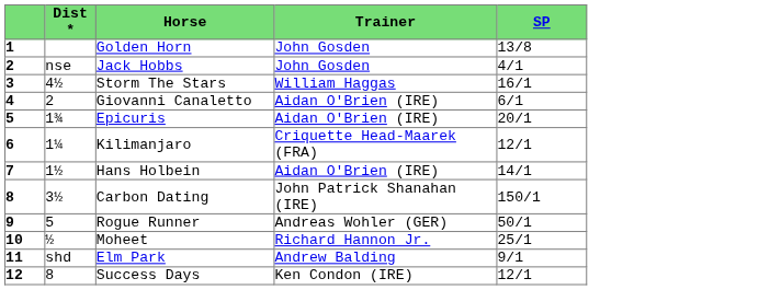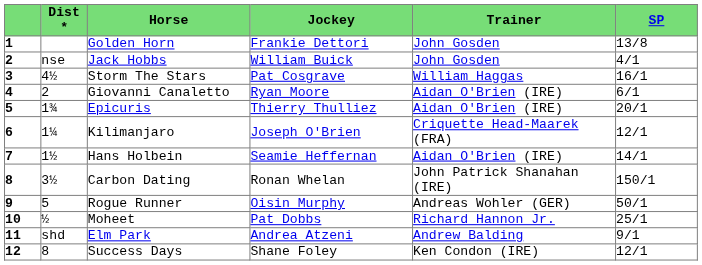 <table border="1" cellpadding="0" style="border-collapse: collapse; font-size:100%">
 <tr style="background:#7d7; text-align:center;">
 <td style="width:35px;"></td>
 <td style="width:45px;"><strong>Dist *</strong></td>
 <td style="width:160px;"><strong>Horse</strong></td>
+<td style="width:160px;"><strong>Jockey</strong></td>
 <td style="width:200px;"><strong>Trainer</strong></td>
 <td style="width:80px;"><strong><a href='#'>SP</a></strong></td>
 </tr>
 <tr>
 <td><strong>1</strong></td>
 <td></td>
 <td><a href='#'>Golden Horn</a></td>
+<td><a href='#'>Frankie Dettori</a></td>
 <td><a href='#'>John Gosden</a></td>
 <td>13/8</td>
 </tr>
 <tr>
 <td><strong>2</strong></td>
 <td>nse</td>
 <td><a href='#'>Jack Hobbs</a></td>
+<td><a href='#'>William Buick</a></td>
 <td><a href='#'>John Gosden</a></td>
 <td>4/1</td>
 </tr>
 <tr>
 <td><strong>3</strong></td>
 <td>4½</td>
 <td>Storm The Stars</td>
+<td><a href='#'>Pat Cosgrave</a></td>
 <td><a href='#'>William Haggas</a></td>
 <td>16/1</td>
 </tr>
 <tr>
 <td><strong>4</strong></td>
 <td>2</td>
 <td>Giovanni Canaletto</td>
+<td><a href='#'>Ryan Moore</a></td>
 <td><a href='#'>Aidan O'Brien</a> (IRE)</td>
 <td>6/1</td>
 </tr>
 <tr>
 <td><strong>5</strong></td>
 <td>1¾</td>
 <td><a href='#'>Epicuris</a></td>
+<td><a href='#'>Thierry Thulliez</a></td>
 <td><a href='#'>Aidan O'Brien</a> (IRE)</td>
 <td>20/1</td>
 </tr>
 <tr>
 <td><strong>6</strong></td>
 <td>1¼</td>
 <td>Kilimanjaro</td>
+<td><a href='#'>Joseph O'Brien</a></td>
 <td><a href='#'>Criquette Head-Maarek</a> (FRA)</td>
 <td>12/1</td>
 </tr>
 <tr>
 <td><strong>7</strong></td>
 <td>1½</td>
 <td>Hans Holbein</td>
+<td><a href='#'>Seamie Heffernan</a></td>
 <td><a href='#'>Aidan O'Brien</a> (IRE)</td>
 <td>14/1</td>
 </tr>
 <tr>
 <td><strong>8</strong></td>
 <td>3½</td>
 <td>Carbon Dating</td>
+<td>Ronan Whelan</td>
 <td>John Patrick Shanahan (IRE)</td>
 <td>150/1</td>
 </tr>
 <tr>
 <td><strong>9</strong></td>
 <td>5</td>
 <td>Rogue Runner</td>
+<td><a href='#'>Oisin Murphy</a></td>
 <td>Andreas Wohler (GER)</td>
 <td>50/1</td>
 </tr>
 <tr>
 <td><strong>10</strong></td>
 <td>½</td>
 <td>Moheet</td>
+<td><a href='#'>Pat Dobbs</a></td>
 <td><a href='#'>Richard Hannon Jr.</a></td>
 <td>25/1</td>
 </tr>
 <tr>
 <td><strong>11</strong></td>
 <td>shd</td>
 <td><a href='#'>Elm Park</a></td>
+<td><a href='#'>Andrea Atzeni</a></td>
 <td><a href='#'>Andrew Balding</a></td>
 <td>9/1</td>
 </tr>
 <tr>
 <td><strong>12</strong></td>
 <td>8</td>
 <td>Success Days</td>
+<td>Shane Foley</td>
 <td>Ken Condon (IRE)</td>
 <td>12/1</td>
 </tr>
 </table>
